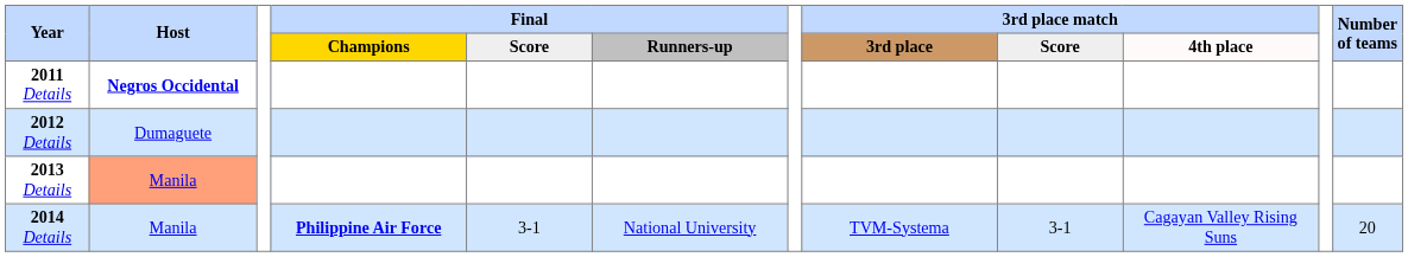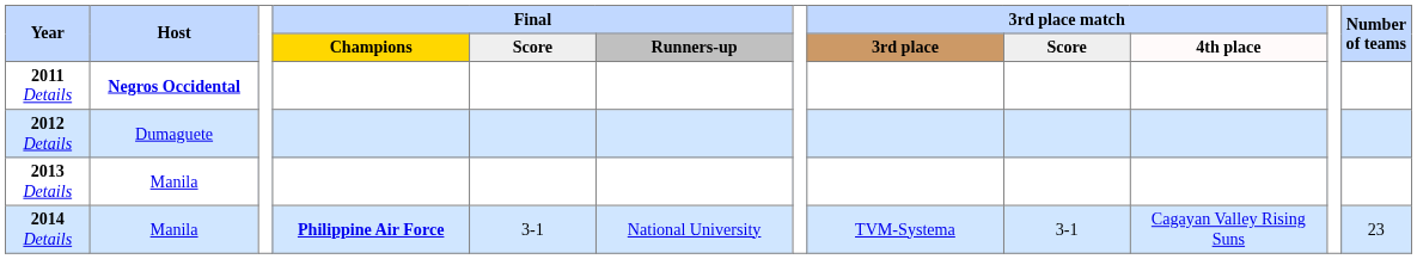 <table border=1 style="border-collapse: collapse; font-size:90%; text-align: center" cellpadding=3 cellspacing=0 width=95%>
 <tr bgcolor=#c1d8ff>
 <th rowspan=2 width=6%>Year</th>
 <th rowspan=2 width=12%>Host</th>
 <th width=1% rowspan=12 bgcolor=#ffffff></th>
 <th colspan=3>Final</th>
 <th width=1% rowspan=12 bgcolor=#ffffff></th>
 <th colspan=3>3rd place match</th>
 <th width=1% rowspan=12 bgcolor=#ffffff></th>
 <th rowspan=2 width=5%>Number of teams</th>
 </tr>
 <tr bgcolor=#efefef>
 <th width=14% bgcolor=#ffd700>Champions</th>
 <th width=9%>Score</th>
 <th width=14% bgcolor=#c0c0c0>Runners-up</th>
 <th width=14% bgcolor=#cc9966>3rd place</th>
 <th width=9%>Score</th>
 <th width=14% bgcolor=#fffafa>4th place</th>
 </tr>
 <tr>
 <td><strong>2011</strong><br><em><a href='#'>Details</a></em></td>
 <td><strong><a href='#'>Negros Occidental</a></strong></td>
 <td></td>
 <td></td>
 <td></td>
 <td></td>
 <td></td>
 <td></td>
 <td></td>
 </tr>
 <tr bgcolor=#d0e6ff>
 <td><strong>2012</strong><br><em><a href='#'>Details</a></em></td>
 <td><a href='#'>Dumaguete</a></td>
 <td></td>
 <td></td>
 <td></td>
 <td></td>
 <td></td>
 <td></td>
 <td></td>
 </tr>
 <tr>
 <td><strong>2013</strong><br><em><a href='#'>Details</a></em></td>
-<td style="background: lightsalmon;"><a href='#'>Manila</a></td>
+<td><a href='#'>Manila</a></td>
 <td></td>
 <td></td>
 <td></td>
 <td></td>
 <td></td>
 <td></td>
 <td></td>
 </tr>
 <tr bgcolor=#d0e6ff>
 <td><strong>2014</strong><br><em><a href='#'>Details</a></em></td>
 <td><a href='#'>Manila</a></td>
 <td><strong><a href='#'>Philippine Air Force</a></strong></td>
 <td>3-1</td>
 <td><a href='#'>National University</a></td>
 <td><a href='#'>TVM-Systema</a></td>
 <td>3-1</td>
 <td><a href='#'>Cagayan Valley Rising Suns</a></td>
-<td>20</td>
+<td>23</td>
 </tr>
 </table>
